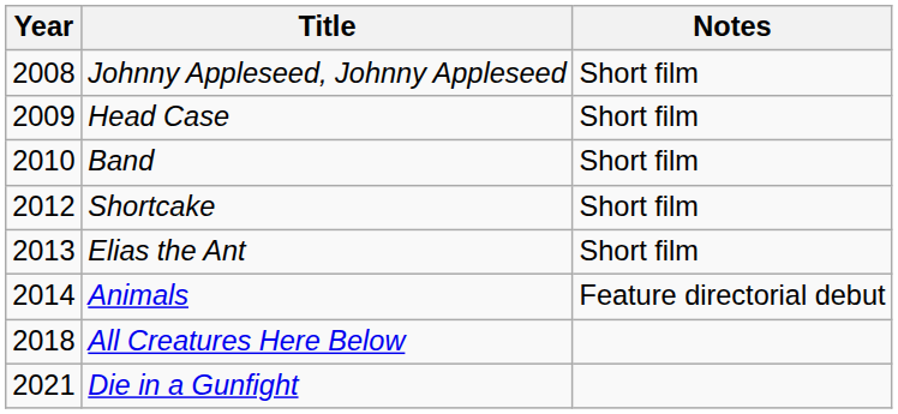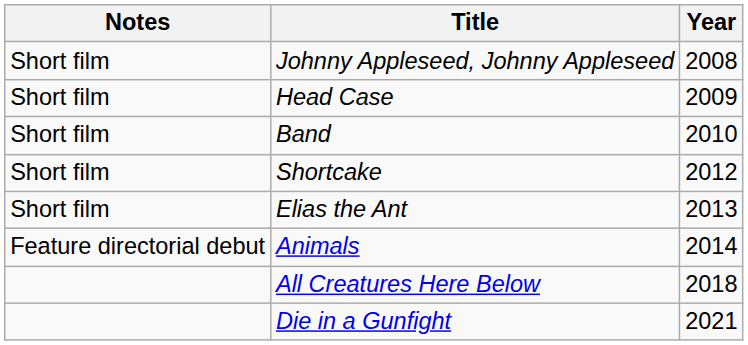 <table class="wikitable">
 <tr>
+<th>Notes</th>
+<th>Title</th>
 <th>Year</th>
-<th>Title</th>
-<th>Notes</th>
 </tr>
 <tr>
+<td>Short film</td>
+<td><em>Johnny Appleseed, Johnny Appleseed</em></td>
 <td>2008</td>
-<td><em>Johnny Appleseed, Johnny Appleseed</em></td>
-<td>Short film</td>
 </tr>
 <tr>
+<td>Short film</td>
+<td><em>Head Case</em></td>
 <td>2009</td>
-<td><em>Head Case</em></td>
-<td>Short film</td>
 </tr>
 <tr>
+<td>Short film</td>
+<td><em>Band</em></td>
 <td>2010</td>
-<td><em>Band</em></td>
-<td>Short film</td>
 </tr>
 <tr>
+<td>Short film</td>
+<td><em>Shortcake</em></td>
 <td>2012</td>
-<td><em>Shortcake</em></td>
-<td>Short film</td>
 </tr>
 <tr>
+<td>Short film</td>
+<td><em>Elias the Ant</em></td>
 <td>2013</td>
-<td><em>Elias the Ant</em></td>
-<td>Short film</td>
 </tr>
 <tr>
+<td>Feature directorial debut</td>
+<td><em><a href='#'>Animals</a></em></td>
 <td>2014</td>
-<td><em><a href='#'>Animals</a></em></td>
-<td>Feature directorial debut</td>
 </tr>
 <tr>
+<td></td>
+<td><em><a href='#'>All Creatures Here Below</a></em></td>
 <td>2018</td>
-<td><em><a href='#'>All Creatures Here Below</a></em></td>
-<td></td>
 </tr>
 <tr>
+<td></td>
+<td><em><a href='#'>Die in a Gunfight</a></em></td>
 <td>2021</td>
-<td><em><a href='#'>Die in a Gunfight</a></em></td>
-<td></td>
 </tr>
 </table>
